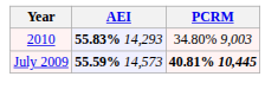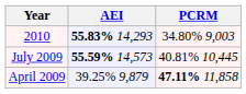 <table class="wikitable"  style="float:right; font-size:100%; margin: 1em 1em 1em 1em;">
 <tr style="background:lightgrey;">
 <th>Year</th>
 <th><a href='#'>AEI</a></th>
 <th><a href='#'>PCRM</a></th>
 </tr>
 <tr>
 <td style="text-align:center; background:#fff3f3;"><a href='#'>2010</a></td>
 <td style="text-align:center; background:#f0f0ff;"><strong>55.83%</strong> <em>14,293</em></td>
 <td style="text-align:center; background:#fff3f3;">34.80% <em>9,003</em></td>
 </tr>
 <tr>
 <td style="text-align:center; background:#fff3f3;"><a href='#'>July 2009</a></td>
 <td style="text-align:center; background:#f0f0ff;"><strong>55.59%</strong> <em>14,573</em></td>
-<td style="text-align:center; background:#fff3f3;"><strong>40.81% <em>10,445</em></strong></td>
+<td style="text-align:center; background:#fff3f3;">40.81% <em>10,445</em></td>
+</tr>
+<tr>
+<td style="text-align:center; background:#fff3f3;"><a href='#'>April 2009</a></td>
+<td style="text-align:center; background:#f0f0ff;">39.25% <em>9,879</em></td>
+<td style="text-align:center; background:#fff3f3;"><strong>47.11%</strong> <em>11,858</em></td>
 </tr>
 </table>
